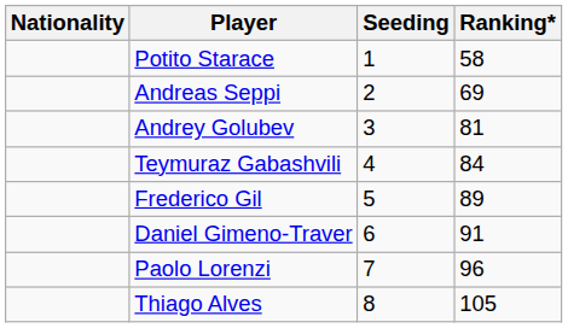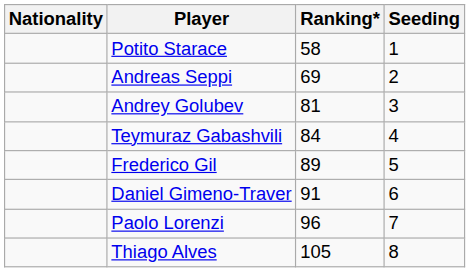 <table class="wikitable" border="1">
 <tr>
 <th>Nationality</th>
 <th>Player</th>
+<th>Ranking*</th>
 <th>Seeding</th>
-<th>Ranking*</th>
 </tr>
 <tr>
 <td></td>
 <td><a href='#'>Potito Starace</a></td>
+<td>58</td>
 <td>1</td>
-<td>58</td>
 </tr>
 <tr>
 <td></td>
 <td><a href='#'>Andreas Seppi</a></td>
+<td>69</td>
 <td>2</td>
-<td>69</td>
 </tr>
 <tr>
 <td></td>
 <td><a href='#'>Andrey Golubev</a></td>
+<td>81</td>
 <td>3</td>
-<td>81</td>
 </tr>
 <tr>
 <td></td>
 <td><a href='#'>Teymuraz Gabashvili</a></td>
+<td>84</td>
 <td>4</td>
-<td>84</td>
 </tr>
 <tr>
 <td></td>
 <td><a href='#'>Frederico Gil</a></td>
+<td>89</td>
 <td>5</td>
-<td>89</td>
 </tr>
 <tr>
 <td></td>
 <td><a href='#'>Daniel Gimeno-Traver</a></td>
+<td>91</td>
 <td>6</td>
-<td>91</td>
 </tr>
 <tr>
 <td></td>
 <td><a href='#'>Paolo Lorenzi</a></td>
+<td>96</td>
 <td>7</td>
-<td>96</td>
 </tr>
 <tr>
 <td></td>
 <td><a href='#'>Thiago Alves</a></td>
+<td>105</td>
 <td>8</td>
-<td>105</td>
 </tr>
 </table>
